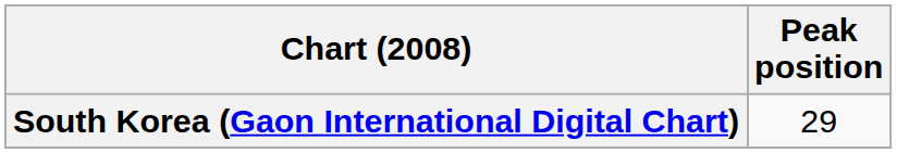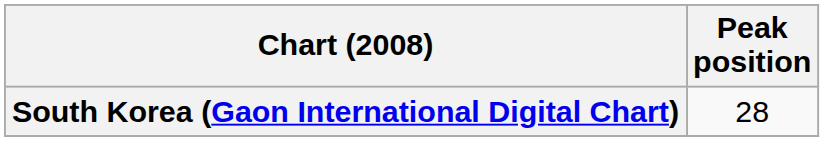 <table class="wikitable sortable plainrowheaders" style="text-align:center;">
 <tr>
 <th>Chart (2008)</th>
 <th>Peak<br>position</th>
 </tr>
 <tr>
 <th scope="row">South Korea (<a href='#'>Gaon International Digital Chart</a>)</th>
-<td>29</td>
+<td>28</td>
 </tr>
 <tr>
 </tr>
 </table>
